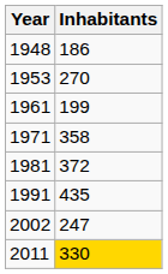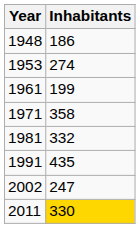 <table class="wikitable sortable mw-collapsible">
 <tr>
 <th>Year</th>
 <th>Inhabitants</th>
 </tr>
 <tr>
 <td>1948</td>
 <td>186</td>
 </tr>
 <tr>
 <td>1953</td>
-<td>270</td>
+<td>274</td>
 </tr>
 <tr>
 <td>1961</td>
 <td>199</td>
 </tr>
 <tr>
 <td>1971</td>
 <td>358</td>
 </tr>
 <tr>
 <td>1981</td>
-<td>372</td>
+<td>332</td>
 </tr>
 <tr>
 <td>1991</td>
 <td>435</td>
 </tr>
 <tr>
 <td>2002</td>
 <td>247</td>
 </tr>
 <tr>
 <td>2011</td>
 <td style="background: gold;">330</td>
 </tr>
 </table>
